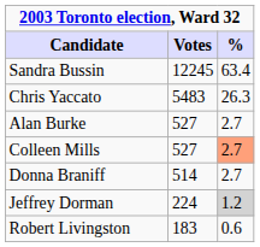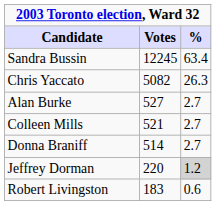 <table class="wikitable">
 <tr>
 <td colspan="3" style="text-align:center;"><strong><a href='#'>2003 Toronto election</a>, Ward 32</strong></td>
 </tr>
 <tr>
 <th style="background:#ddf; width:150px;">Candidate</th>
 <th style="background:#ddf;">Votes</th>
 <th style="background:#ddf;">%</th>
 </tr>
 <tr>
 <td>Sandra Bussin</td>
 <td>12245</td>
 <td>63.4</td>
 </tr>
 <tr>
 <td>Chris Yaccato</td>
-<td>5483</td>
+<td>5082</td>
 <td>26.3</td>
 </tr>
 <tr>
 <td>Alan Burke</td>
 <td>527</td>
 <td>2.7</td>
 </tr>
 <tr>
 <td>Colleen Mills</td>
-<td>527</td>
-<td style="background: lightsalmon;">2.7</td>
+<td>521</td>
+<td>2.7</td>
 </tr>
 <tr>
 <td>Donna Braniff</td>
 <td>514</td>
 <td>2.7</td>
 </tr>
 <tr>
 <td>Jeffrey Dorman</td>
-<td>224</td>
+<td>220</td>
 <td style="background: lightgrey;">1.2</td>
 </tr>
 <tr>
 <td>Robert Livingston</td>
 <td>183</td>
 <td>0.6</td>
 </tr>
 </table>
